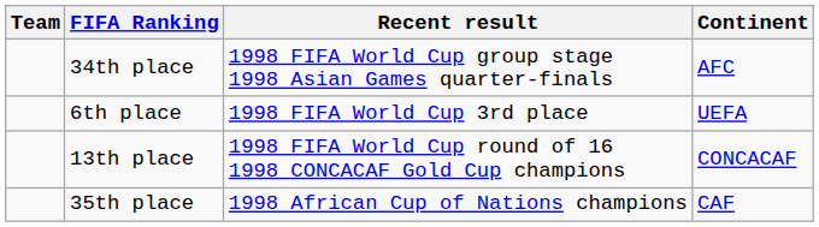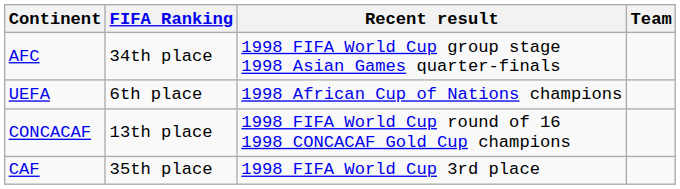 <table class="wikitable">
 <tr>
-<th>Team</th>
+<th>Continent</th>
 <th><a href='#'>FIFA Ranking</a></th>
 <th>Recent result</th>
-<th>Continent</th>
+<th>Team</th>
 </tr>
 <tr>
-<td></td>
+<td><a href='#'>AFC</a></td>
 <td>34th place</td>
 <td><a href='#'>1998 FIFA World Cup</a> group stage <br><a href='#'>1998 Asian Games</a> quarter-finals</td>
-<td><a href='#'>AFC</a></td>
+<td></td>
 </tr>
 <tr>
+<td><a href='#'>UEFA</a></td>
+<td>6th place</td>
+<td><a href='#'>1998 African Cup of Nations</a> champions</td>
 <td></td>
-<td>6th place</td>
-<td><a href='#'>1998 FIFA World Cup</a> 3rd place</td>
-<td><a href='#'>UEFA</a></td>
 </tr>
 <tr>
-<td></td>
+<td><a href='#'>CONCACAF</a></td>
 <td>13th place</td>
 <td><a href='#'>1998 FIFA World Cup</a> round of 16 <br><a href='#'>1998 CONCACAF Gold Cup</a> champions</td>
-<td><a href='#'>CONCACAF</a></td>
+<td></td>
 </tr>
 <tr>
+<td><a href='#'>CAF</a></td>
+<td>35th place</td>
+<td><a href='#'>1998 FIFA World Cup</a> 3rd place</td>
 <td></td>
-<td>35th place</td>
-<td><a href='#'>1998 African Cup of Nations</a> champions</td>
-<td><a href='#'>CAF</a></td>
 </tr>
 </table>
